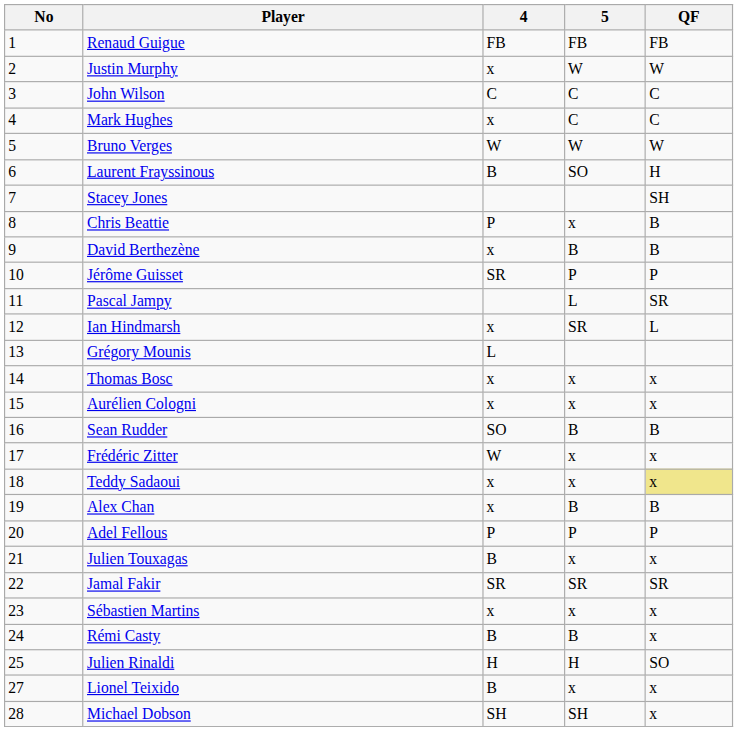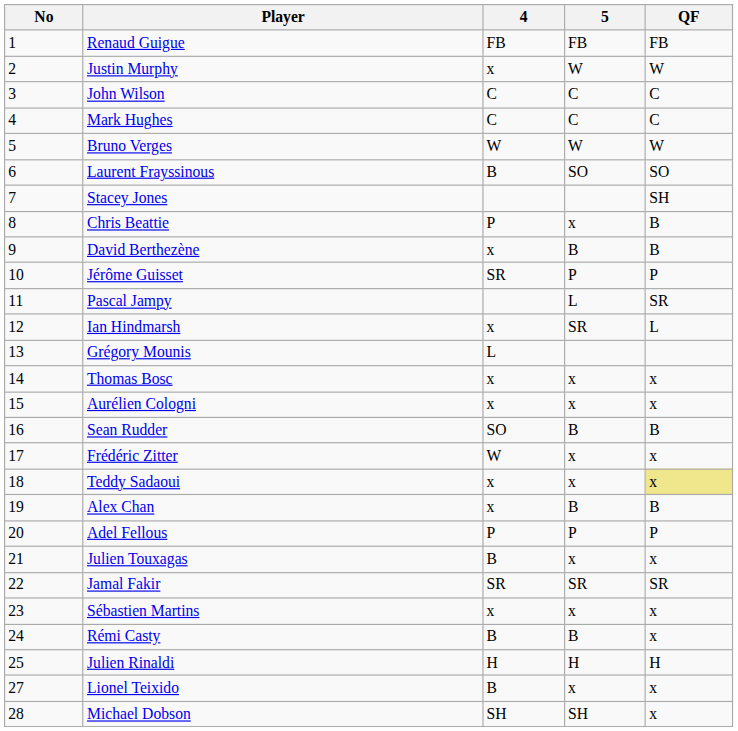 <table class="wikitable"  style="font-size:85%; width:40%;">
 <tr>
 <th>No</th>
 <th>Player</th>
 <th>4</th>
 <th>5</th>
 <th>QF</th>
 </tr>
 <tr>
 <td>1</td>
 <td><a href='#'>Renaud Guigue</a></td>
 <td>FB</td>
 <td>FB</td>
 <td>FB</td>
 </tr>
 <tr>
 <td>2</td>
 <td><a href='#'>Justin Murphy</a></td>
 <td>x</td>
 <td>W</td>
 <td>W</td>
 </tr>
 <tr>
 <td>3</td>
 <td><a href='#'>John Wilson</a></td>
 <td>C</td>
 <td>C</td>
 <td>C</td>
 </tr>
 <tr>
 <td>4</td>
 <td><a href='#'>Mark Hughes</a></td>
-<td>x</td>
+<td>C</td>
 <td>C</td>
 <td>C</td>
 </tr>
 <tr>
 <td>5</td>
 <td><a href='#'>Bruno Verges</a></td>
 <td>W</td>
 <td>W</td>
 <td>W</td>
 </tr>
 <tr>
 <td>6</td>
 <td><a href='#'>Laurent Frayssinous</a></td>
 <td>B</td>
 <td>SO</td>
-<td>H</td>
+<td>SO</td>
 </tr>
 <tr>
 <td>7</td>
 <td><a href='#'>Stacey Jones</a></td>
 <td></td>
 <td></td>
 <td>SH</td>
 </tr>
 <tr>
 <td>8</td>
 <td><a href='#'>Chris Beattie</a></td>
 <td>P</td>
 <td>x</td>
 <td>B</td>
 </tr>
 <tr>
 <td>9</td>
 <td><a href='#'>David Berthezène</a></td>
 <td>x</td>
 <td>B</td>
 <td>B</td>
 </tr>
 <tr>
 <td>10</td>
 <td><a href='#'>Jérôme Guisset</a></td>
 <td>SR</td>
 <td>P</td>
 <td>P</td>
 </tr>
 <tr>
 <td>11</td>
 <td><a href='#'>Pascal Jampy</a></td>
 <td></td>
 <td>L</td>
 <td>SR</td>
 </tr>
 <tr>
 <td>12</td>
 <td><a href='#'>Ian Hindmarsh</a></td>
 <td>x</td>
 <td>SR</td>
 <td>L</td>
 </tr>
 <tr>
 <td>13</td>
 <td><a href='#'>Grégory Mounis</a></td>
 <td>L</td>
 <td></td>
 <td></td>
 </tr>
 <tr>
 <td>14</td>
 <td><a href='#'>Thomas Bosc</a></td>
 <td>x</td>
 <td>x</td>
 <td>x</td>
 </tr>
 <tr>
 <td>15</td>
 <td><a href='#'>Aurélien Cologni</a></td>
 <td>x</td>
 <td>x</td>
 <td>x</td>
 </tr>
 <tr>
 <td>16</td>
 <td><a href='#'>Sean Rudder</a></td>
 <td>SO</td>
 <td>B</td>
 <td>B</td>
 </tr>
 <tr>
 <td>17</td>
 <td><a href='#'>Frédéric Zitter</a></td>
 <td>W</td>
 <td>x</td>
 <td>x</td>
 </tr>
 <tr>
 <td>18</td>
 <td><a href='#'>Teddy Sadaoui</a></td>
 <td>x</td>
 <td>x</td>
 <td style="background: khaki;">x</td>
 </tr>
 <tr>
 <td>19</td>
 <td><a href='#'>Alex Chan</a></td>
 <td>x</td>
 <td>B</td>
 <td>B</td>
 </tr>
 <tr>
 <td>20</td>
 <td><a href='#'>Adel Fellous</a></td>
 <td>P</td>
 <td>P</td>
 <td>P</td>
 </tr>
 <tr>
 <td>21</td>
 <td><a href='#'>Julien Touxagas</a></td>
 <td>B</td>
 <td>x</td>
 <td>x</td>
 </tr>
 <tr>
 <td>22</td>
 <td><a href='#'>Jamal Fakir</a></td>
 <td>SR</td>
 <td>SR</td>
 <td>SR</td>
 </tr>
 <tr>
 <td>23</td>
 <td><a href='#'>Sébastien Martins</a></td>
 <td>x</td>
 <td>x</td>
 <td>x</td>
 </tr>
 <tr>
 <td>24</td>
 <td><a href='#'>Rémi Casty</a></td>
 <td>B</td>
 <td>B</td>
 <td>x</td>
 </tr>
 <tr>
 <td>25</td>
 <td><a href='#'>Julien Rinaldi</a></td>
 <td>H</td>
 <td>H</td>
-<td>SO</td>
+<td>H</td>
 </tr>
 <tr>
 <td>27</td>
 <td><a href='#'>Lionel Teixido</a></td>
 <td>B</td>
 <td>x</td>
 <td>x</td>
 </tr>
 <tr>
 <td>28</td>
 <td><a href='#'>Michael Dobson</a></td>
 <td>SH</td>
 <td>SH</td>
 <td>x</td>
 </tr>
 <tr>
 </tr>
 </table>
